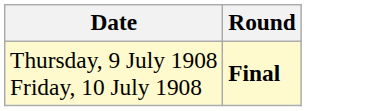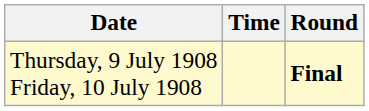 <table class="wikitable">
 <tr>
 <th>Date</th>
+<th>Time</th>
 <th>Round</th>
 </tr>
 <tr style=background:lemonchiffon>
 <td>Thursday, 9 July 1908 <br> Friday, 10 July 1908</td>
+<td></td>
 <td><strong>Final</strong></td>
 </tr>
 </table>
